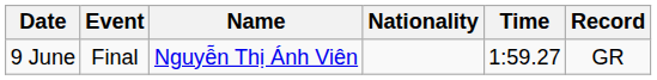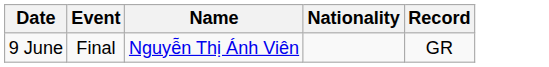 <table class="wikitable" style="text-align:center;">
 <tr>
 <th>Date</th>
 <th>Event</th>
 <th>Name</th>
 <th>Nationality</th>
-<th>Time</th>
 <th>Record</th>
 </tr>
 <tr>
 <td>9 June</td>
 <td>Final</td>
 <td align=left><a href='#'>Nguyễn Thị Ánh Viên</a></td>
 <td align=left></td>
-<td>1:59.27</td>
 <td align=center>GR</td>
 </tr>
 </table>
